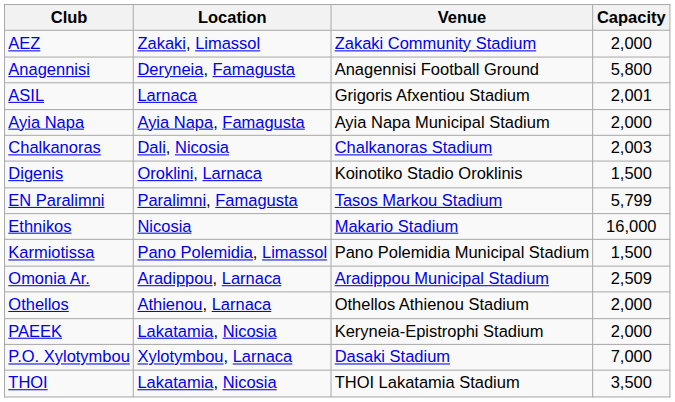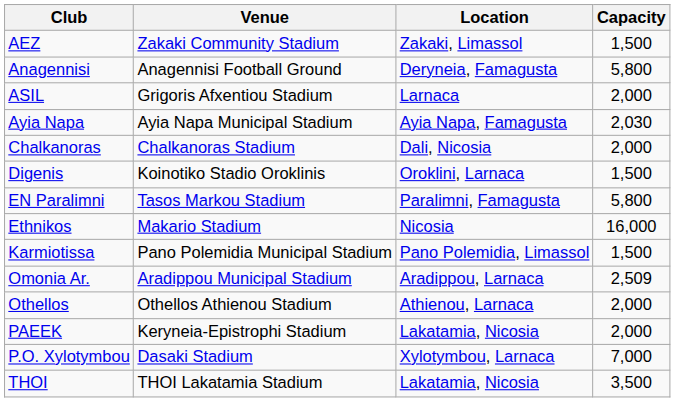 <table class="wikitable sortable">
 <tr>
 <th>Club</th>
+<th>Venue</th>
 <th>Location</th>
-<th>Venue</th>
 <th>Capacity</th>
 </tr>
 <tr>
 <td><a href='#'>AEZ</a></td>
+<td><a href='#'>Zakaki Community Stadium</a></td>
 <td><a href='#'>Zakaki</a>, <a href='#'>Limassol</a></td>
-<td><a href='#'>Zakaki Community Stadium</a></td>
-<td align="center">2,000</td>
+<td align="center">1,500</td>
 </tr>
 <tr>
 <td><a href='#'>Anagennisi</a></td>
+<td>Anagennisi Football Ground</td>
 <td><a href='#'>Deryneia</a>, <a href='#'>Famagusta</a></td>
-<td>Anagennisi Football Ground</td>
 <td align="center">5,800</td>
 </tr>
 <tr>
 <td><a href='#'>ASIL</a></td>
+<td>Grigoris Afxentiou Stadium</td>
 <td><a href='#'>Larnaca</a></td>
-<td>Grigoris Afxentiou Stadium</td>
-<td align="center">2,001</td>
+<td align="center">2,000</td>
 </tr>
 <tr>
 <td><a href='#'>Ayia Napa</a></td>
+<td>Ayia Napa Municipal Stadium</td>
 <td><a href='#'>Ayia Napa</a>, <a href='#'>Famagusta</a></td>
-<td>Ayia Napa Municipal Stadium</td>
+<td align="center">2,030</td>
+</tr>
+<tr>
+<td><a href='#'>Chalkanoras</a></td>
+<td><a href='#'>Chalkanoras Stadium</a></td>
+<td><a href='#'>Dali</a>, <a href='#'>Nicosia</a></td>
 <td align="center">2,000</td>
 </tr>
 <tr>
-<td><a href='#'>Chalkanoras</a></td>
-<td><a href='#'>Dali</a>, <a href='#'>Nicosia</a></td>
-<td><a href='#'>Chalkanoras Stadium</a></td>
-<td align="center">2,003</td>
-</tr>
-<tr>
 <td><a href='#'>Digenis</a></td>
+<td>Koinotiko Stadio Oroklinis</td>
 <td><a href='#'>Oroklini</a>, <a href='#'>Larnaca</a></td>
-<td>Koinotiko Stadio Oroklinis</td>
 <td align="center">1,500</td>
 </tr>
 <tr>
 <td><a href='#'>EN Paralimni</a></td>
+<td><a href='#'>Tasos Markou Stadium</a></td>
 <td><a href='#'>Paralimni</a>, <a href='#'>Famagusta</a></td>
-<td><a href='#'>Tasos Markou Stadium</a></td>
-<td align="center">5,799</td>
+<td align="center">5,800</td>
 </tr>
 <tr>
 <td><a href='#'>Ethnikos</a></td>
+<td><a href='#'>Makario Stadium</a></td>
 <td><a href='#'>Nicosia</a></td>
-<td><a href='#'>Makario Stadium</a></td>
 <td align="center">16,000</td>
 </tr>
 <tr>
 <td><a href='#'>Karmiotissa</a></td>
+<td>Pano Polemidia Municipal Stadium</td>
 <td><a href='#'>Pano Polemidia</a>, <a href='#'>Limassol</a></td>
-<td>Pano Polemidia Municipal Stadium</td>
 <td align="center">1,500</td>
 </tr>
 <tr>
 <td><a href='#'>Omonia Ar.</a></td>
+<td><a href='#'>Aradippou Municipal Stadium</a></td>
 <td><a href='#'>Aradippou</a>, <a href='#'>Larnaca</a></td>
-<td><a href='#'>Aradippou Municipal Stadium</a></td>
 <td align="center">2,509</td>
 </tr>
 <tr>
 <td><a href='#'>Othellos</a></td>
+<td>Othellos Athienou Stadium</td>
 <td><a href='#'>Athienou</a>, <a href='#'>Larnaca</a></td>
-<td>Othellos Athienou Stadium</td>
 <td align="center">2,000</td>
 </tr>
 <tr>
 <td><a href='#'>PAEEK</a></td>
+<td>Keryneia-Epistrophi Stadium</td>
 <td><a href='#'>Lakatamia</a>, <a href='#'>Nicosia</a></td>
-<td>Keryneia-Epistrophi Stadium</td>
 <td align="center">2,000</td>
 </tr>
 <tr>
 <td><a href='#'>P.O. Xylotymbou</a></td>
+<td><a href='#'>Dasaki Stadium</a></td>
 <td><a href='#'>Xylotymbou</a>, <a href='#'>Larnaca</a></td>
-<td><a href='#'>Dasaki Stadium</a></td>
 <td align="center">7,000</td>
 </tr>
 <tr>
 <td><a href='#'>THOI</a></td>
+<td>THOI Lakatamia Stadium</td>
 <td><a href='#'>Lakatamia</a>, <a href='#'>Nicosia</a></td>
-<td>THOI Lakatamia Stadium</td>
 <td align="center">3,500</td>
 </tr>
 </table>
